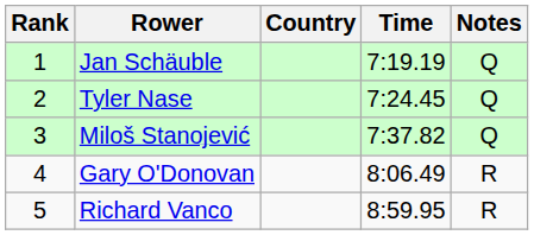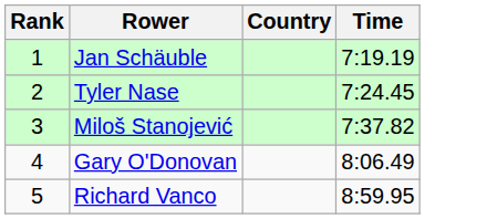 <table class="wikitable" style="text-align:center">
 <tr>
 <th>Rank</th>
 <th>Rower</th>
 <th>Country</th>
 <th>Time</th>
-<th>Notes</th>
 </tr>
 <tr bgcolor=ccffcc>
 <td>1</td>
 <td align="left"><a href='#'>Jan Schäuble</a></td>
 <td align="left"></td>
 <td>7:19.19</td>
-<td>Q</td>
 </tr>
 <tr bgcolor=ccffcc>
 <td>2</td>
 <td align="left"><a href='#'>Tyler Nase</a></td>
 <td align="left"></td>
 <td>7:24.45</td>
-<td>Q</td>
 </tr>
 <tr bgcolor=ccffcc>
 <td>3</td>
 <td align="left"><a href='#'>Miloš Stanojević</a></td>
 <td align="left"></td>
 <td>7:37.82</td>
-<td>Q</td>
 </tr>
 <tr>
 <td>4</td>
 <td align="left"><a href='#'>Gary O'Donovan</a></td>
 <td align="left"></td>
 <td>8:06.49</td>
-<td>R</td>
 </tr>
 <tr>
 <td>5</td>
 <td align="left"><a href='#'>Richard Vanco</a></td>
 <td align="left"></td>
 <td>8:59.95</td>
-<td>R</td>
 </tr>
 </table>
